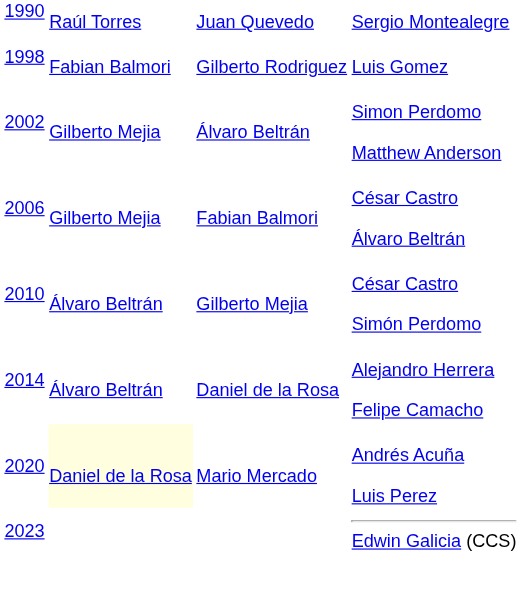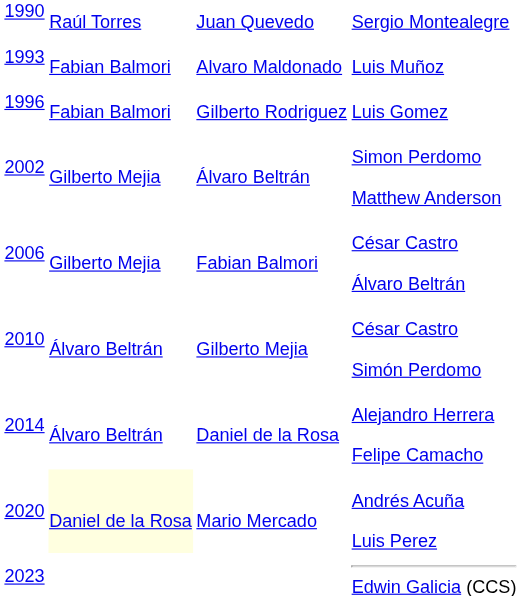 <table>
 <tr>
 <td align=center><a href='#'>1990</a></td>
 <td> <br><a href='#'>Raúl Torres</a></td>
 <td> <br><a href='#'>Juan Quevedo</a></td>
 <td> <br><a href='#'>Sergio Montealegre</a></td>
 </tr>
 <tr>
-<td align=center><a href='#'>1998</a></td>
+<td align=center><a href='#'>1993</a></td>
+<td> <br><a href='#'>Fabian Balmori</a></td>
+<td> <br><a href='#'>Alvaro Maldonado</a></td>
+<td> <br><a href='#'>Luis Muñoz</a></td>
+</tr>
+<tr>
+<td align=center><a href='#'>1996</a></td>
 <td> <br><a href='#'>Fabian Balmori</a></td>
 <td> <br><a href='#'>Gilberto Rodriguez</a></td>
 <td> <br><a href='#'>Luis Gomez</a></td>
 </tr>
 <tr>
 <td align=center><a href='#'>2002</a></td>
 <td> <br><a href='#'>Gilberto Mejia</a></td>
 <td> <br><a href='#'>Álvaro Beltrán</a></td>
 <td> <br><a href='#'>Simon Perdomo</a><br> <br><a href='#'>Matthew Anderson</a></td>
 </tr>
 <tr>
 <td align=center><a href='#'>2006</a></td>
 <td> <br><a href='#'>Gilberto Mejia</a></td>
 <td> <br><a href='#'>Fabian Balmori</a></td>
 <td> <br><a href='#'>César Castro</a><br> <br><a href='#'>Álvaro Beltrán</a></td>
 </tr>
 <tr>
 <td align=center><a href='#'>2010</a></td>
 <td> <br><a href='#'>Álvaro Beltrán</a></td>
 <td> <br><a href='#'>Gilberto Mejia</a></td>
 <td> <br><a href='#'>César Castro</a><br> <br><a href='#'>Simón Perdomo</a></td>
 </tr>
 <tr>
 <td align=center><a href='#'>2014</a></td>
 <td> <br><a href='#'>Álvaro Beltrán</a></td>
 <td> <br><a href='#'>Daniel de la Rosa</a></td>
 <td> <br><a href='#'>Alejandro Herrera</a><br> <br><a href='#'>Felipe Camacho</a></td>
 </tr>
 <tr>
 <td align=center><a href='#'>2020</a></td>
 <td style="background: lightyellow;"> <br><a href='#'>Daniel de la Rosa</a></td>
 <td> <br><a href='#'>Mario Mercado</a></td>
 <td> <br><a href='#'>Andrés Acuña</a><br> <br><a href='#'>Luis Perez</a></td>
 </tr>
 <tr>
 <td align=center><a href='#'>2023</a></td>
 <td></td>
 <td></td>
 <td><hr><a href='#'>Edwin Galicia</a> (CCS)</td>
 </tr>
 <tr>
 </tr>
 </table>
